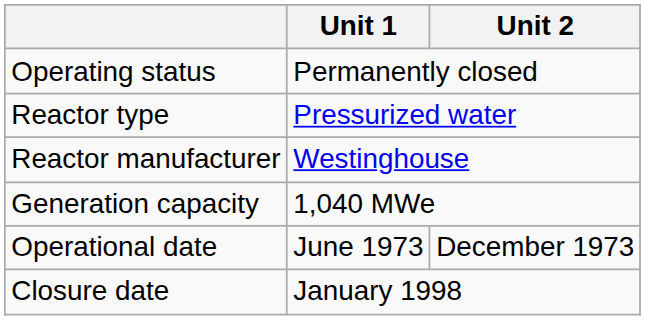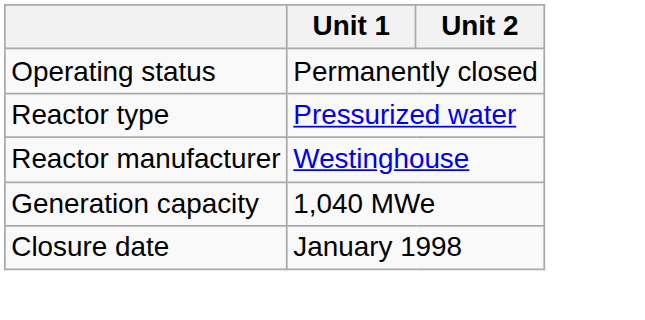 <table class="wikitable">
 <tr>
 <th></th>
 <th>Unit 1</th>
 <th>Unit 2</th>
 </tr>
 <tr>
 <td>Operating status</td>
 <td colspan="2">Permanently closed</td>
 </tr>
 <tr>
 <td>Reactor type</td>
 <td colspan="2"><a href='#'>Pressurized water</a></td>
 </tr>
 <tr>
 <td>Reactor manufacturer</td>
 <td colspan="2"><a href='#'>Westinghouse</a></td>
 </tr>
 <tr>
 <td>Generation capacity</td>
 <td colspan="2">1,040 MWe </td>
 </tr>
 <tr>
-<td>Operational date</td>
-<td>June 1973</td>
-<td>December 1973</td>
-</tr>
-<tr>
 <td>Closure date</td>
 <td colspan="2">January 1998</td>
 </tr>
 </table>
